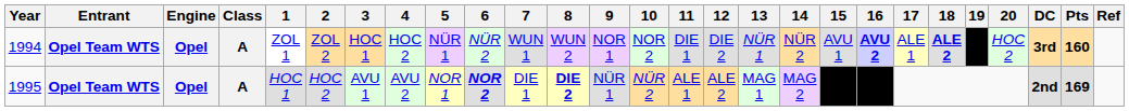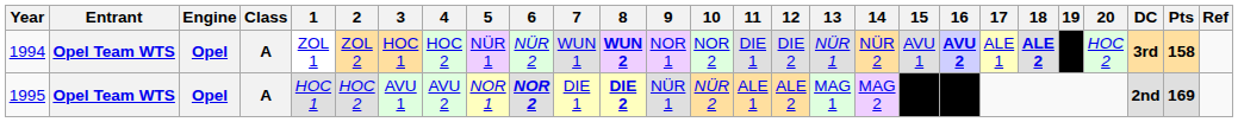 <table class="wikitable" style="text-align:center; font-size:85%">
 <tr>
 <th>Year</th>
 <th>Entrant</th>
 <th>Engine</th>
 <th>Class</th>
 <th>1</th>
 <th>2</th>
 <th>3</th>
 <th>4</th>
 <th>5</th>
 <th>6</th>
 <th>7</th>
 <th>8</th>
 <th>9</th>
 <th>10</th>
 <th>11</th>
 <th>12</th>
 <th>13</th>
 <th>14</th>
 <th>15</th>
 <th>16</th>
 <th>17</th>
 <th>18</th>
 <th>19</th>
 <th>20</th>
 <th>DC</th>
 <th>Pts</th>
 <th>Ref</th>
 </tr>
 <tr>
 <td><a href='#'>1994</a></td>
 <th nowrap><a href='#'>Opel Team WTS</a></th>
 <th><a href='#'>Opel</a></th>
 <th>A</th>
 <td style="background:#ffffff;"><a href='#'>ZOL<br>1</a><br></td>
 <td style="background:#ffdf9f;"><a href='#'>ZOL<br>2</a><br></td>
 <td style="background:#ffdf9f;"><a href='#'>HOC<br>1</a><br></td>
 <td style="background:#dfffdf;"><a href='#'>HOC<br>2</a><br></td>
 <td style="background:#efcfff;"><a href='#'>NÜR<br>1</a><br></td>
 <td style="background:#dfffdf;"><em><a href='#'>NÜR<br>2</a></em><br></td>
 <td style="background:#dfdfdf;"><a href='#'>WUN<br>1</a><br></td>
-<td style="background:#efcfff;"><a href='#'>WUN<br>2</a><br></td>
+<td style="background:#efcfff;"><strong><a href='#'>WUN<br>2</a><br></strong></td>
 <td style="background:#efcfff;"><a href='#'>NOR<br>1</a><br></td>
 <td style="background:#dfffdf;"><a href='#'>NOR<br>2</a><br></td>
 <td style="background:#dfdfdf;"><a href='#'>DIE<br>1</a><br></td>
 <td style="background:#dfdfdf;"><a href='#'>DIE<br>2</a><br></td>
 <td style="background:#dfdfdf;"><em><a href='#'>NÜR<br>1</a></em><br></td>
 <td style="background:#ffdf9f;"><a href='#'>NÜR<br>2</a><br></td>
 <td style="background:#dfdfdf;"><a href='#'>AVU<br>1</a><br></td>
 <td style="background:#cfcfff;"><strong><a href='#'>AVU<br>2</a><br></strong></td>
 <td style="background:#ffffbf;"><a href='#'>ALE<br>1</a><br></td>
 <td style="background:#dfdfdf;"><strong><a href='#'>ALE<br>2</a></strong><br></td>
 <td style="background:#000000; color:#ffffff"><strong><em><a href='#'></a></em></strong><br></td>
 <td style="background:#dfffdf;"><em><a href='#'>HOC<br>2</a></em><br></td>
 <th style="background:#ffdf9f;">3rd</th>
-<th style="background:#ffdf9f;">160</th>
+<th style="background:#ffdf9f;">158</th>
 <td></td>
 </tr>
 <tr>
 <td><a href='#'>1995</a></td>
 <th nowrap><a href='#'>Opel Team WTS</a></th>
 <th><a href='#'>Opel</a></th>
 <th>A</th>
 <td style="background:#dfdfdf;"><em><a href='#'>HOC<br>1</a></em><br></td>
 <td style="background:#dfdfdf;"><em><a href='#'>HOC<br>2</a></em><br></td>
 <td style="background:#dfffdf;"><a href='#'>AVU<br>1</a><br></td>
 <td style="background:#dfffdf;"><a href='#'>AVU<br>2</a><br></td>
 <td style="background:#ffffbf;"><em><a href='#'>NOR<br>1</a></em><br></td>
 <td style="background:#dfdfdf;"><strong><em><a href='#'>NOR<br>2</a></em></strong><br></td>
 <td style="background:#ffffbf;"><a href='#'>DIE<br>1</a><br></td>
 <td style="background:#ffffbf;"><strong><a href='#'>DIE<br>2</a></strong><br></td>
 <td style="background:#dfdfdf;"><a href='#'>NÜR<br>1</a><br></td>
 <td style="background:#ffdf9f;"><em><a href='#'>NÜR<br>2</a></em><br></td>
 <td style="background:#ffdf9f;"><a href='#'>ALE<br>1</a><br></td>
 <td style="background:#ffdf9f;"><a href='#'>ALE<br>2</a><br></td>
 <td style="background:#dfffdf;"><a href='#'>MAG<br>1</a><br></td>
 <td style="background:#efcfff;"><a href='#'>MAG<br>2</a><br></td>
 <td style="background:#000000; color:#ffffff"><a href='#'></a><br></td>
 <td style="background:#000000; color:#ffffff"><a href='#'></a><br></td>
 <td colspan=4></td>
 <th style="background:#dfdfdf">2nd</th>
 <th style="background:#dfdfdf">169</th>
 <td></td>
 </tr>
 </table>
